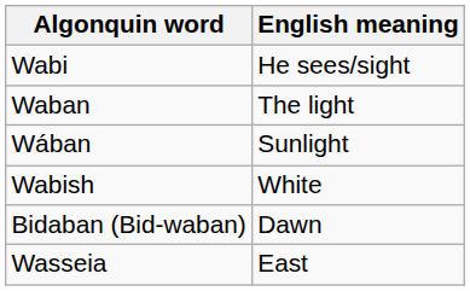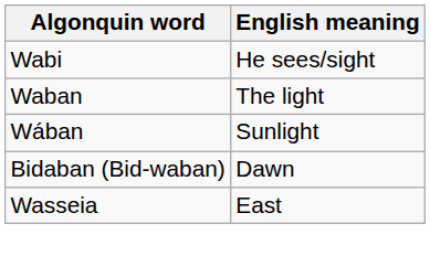 <table class="wikitable">
 <tr>
 <th>Algonquin word</th>
 <th>English meaning</th>
 </tr>
 <tr>
 <td>Wabi</td>
 <td>He sees/sight</td>
 </tr>
 <tr>
 <td>Waban</td>
 <td>The light</td>
 </tr>
 <tr>
 <td>Wában</td>
 <td>Sunlight</td>
 </tr>
 <tr>
-<td>Wabish</td>
-<td>White</td>
-</tr>
-<tr>
 <td>Bidaban (Bid-waban)</td>
 <td>Dawn</td>
 </tr>
 <tr>
 <td>Wasseia</td>
 <td>East</td>
 </tr>
 </table>
